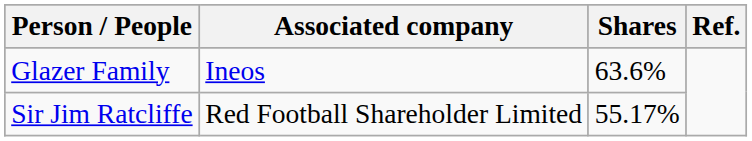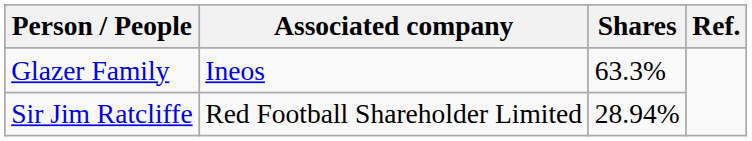 <table class="wikitable">
 <tr>
 <th>Person / People</th>
 <th>Associated company</th>
 <th>Shares</th>
 <th>Ref.</th>
 </tr>
 <tr>
 <td><a href='#'>Glazer Family</a></td>
 <td><a href='#'>Ineos</a></td>
-<td>63.6%</td>
+<td>63.3%</td>
 <td rowspan="2"></td>
 </tr>
 <tr>
 <td><a href='#'>Sir Jim Ratcliffe</a></td>
 <td>Red Football Shareholder Limited</td>
-<td>55.17%</td>
+<td>28.94%</td>
 </tr>
 </table>
